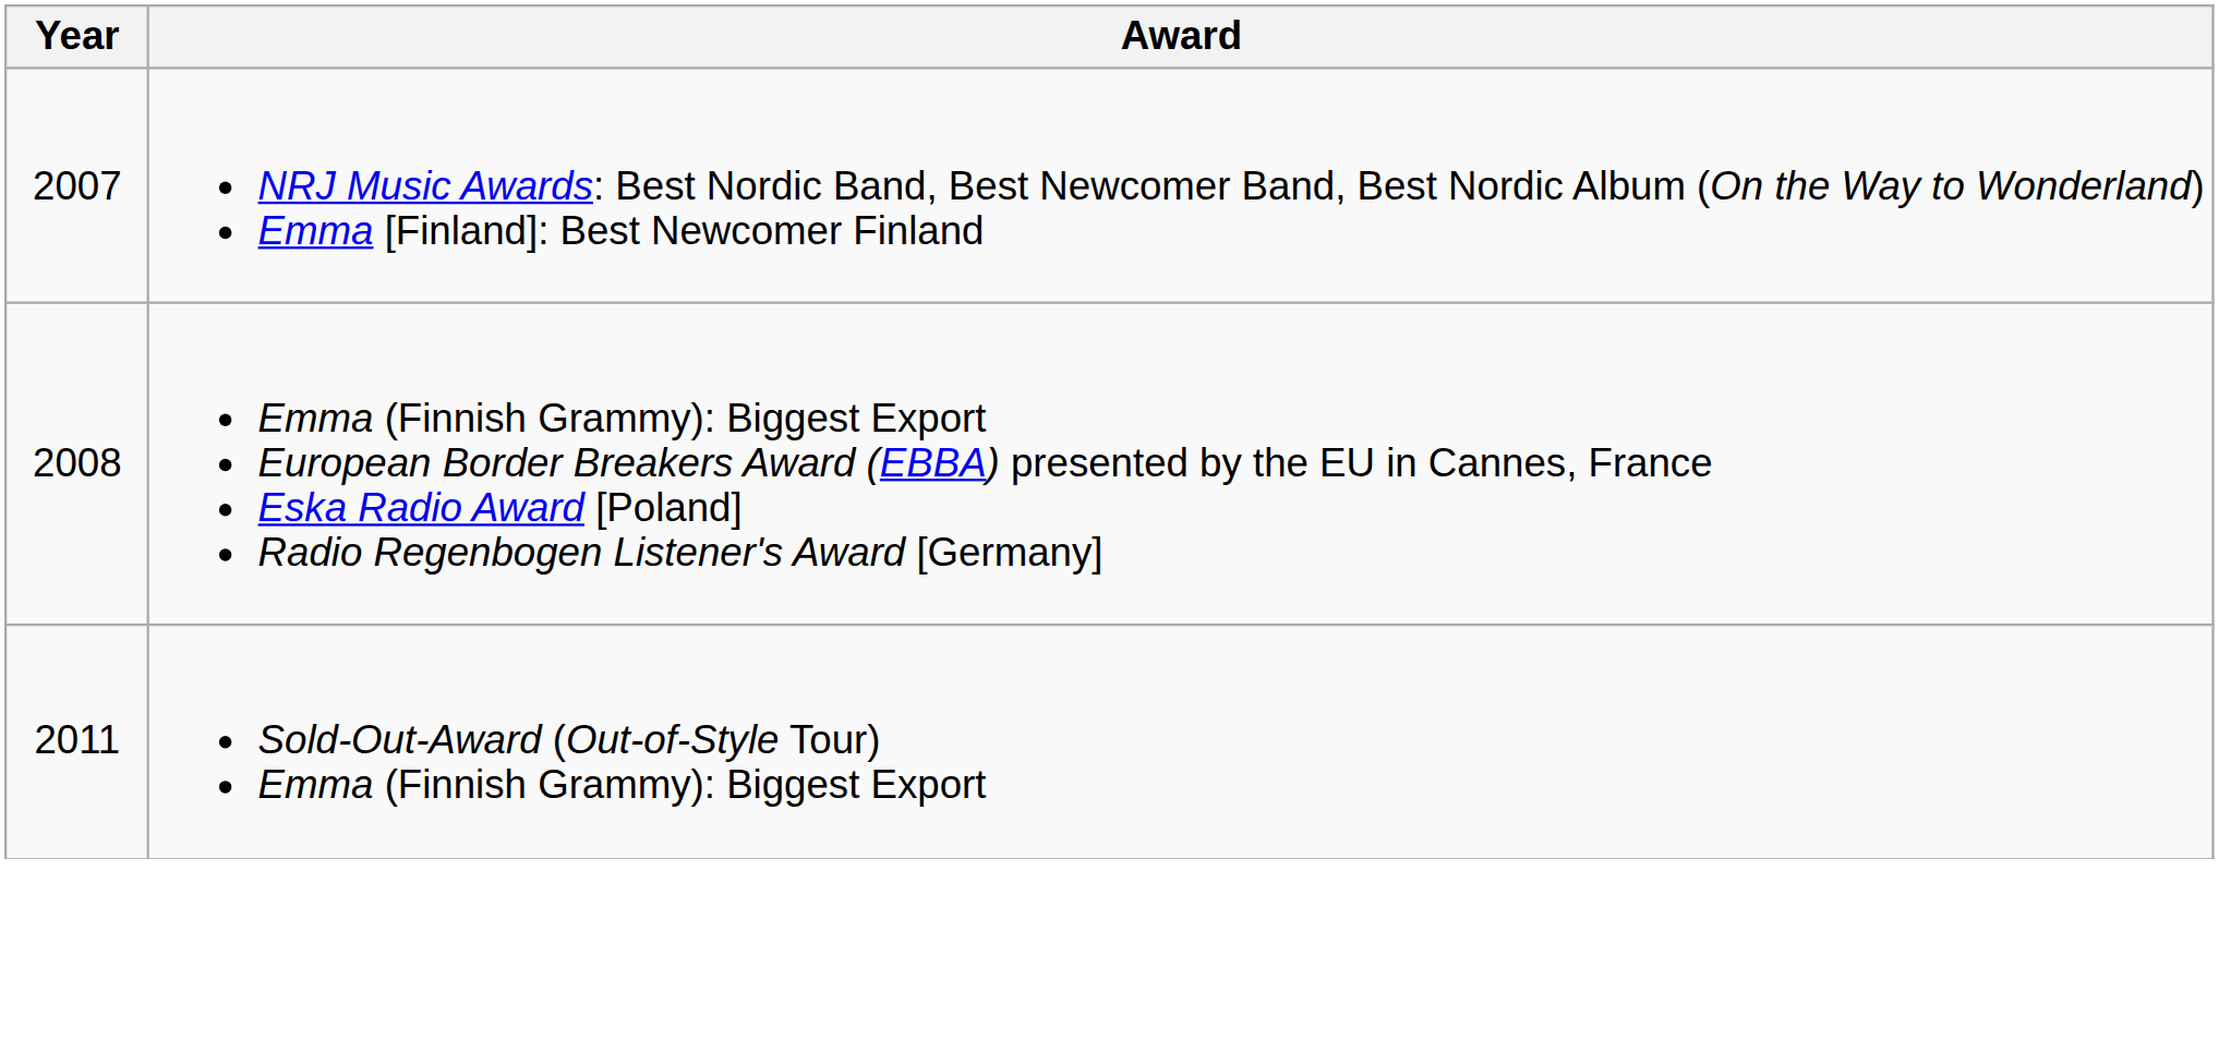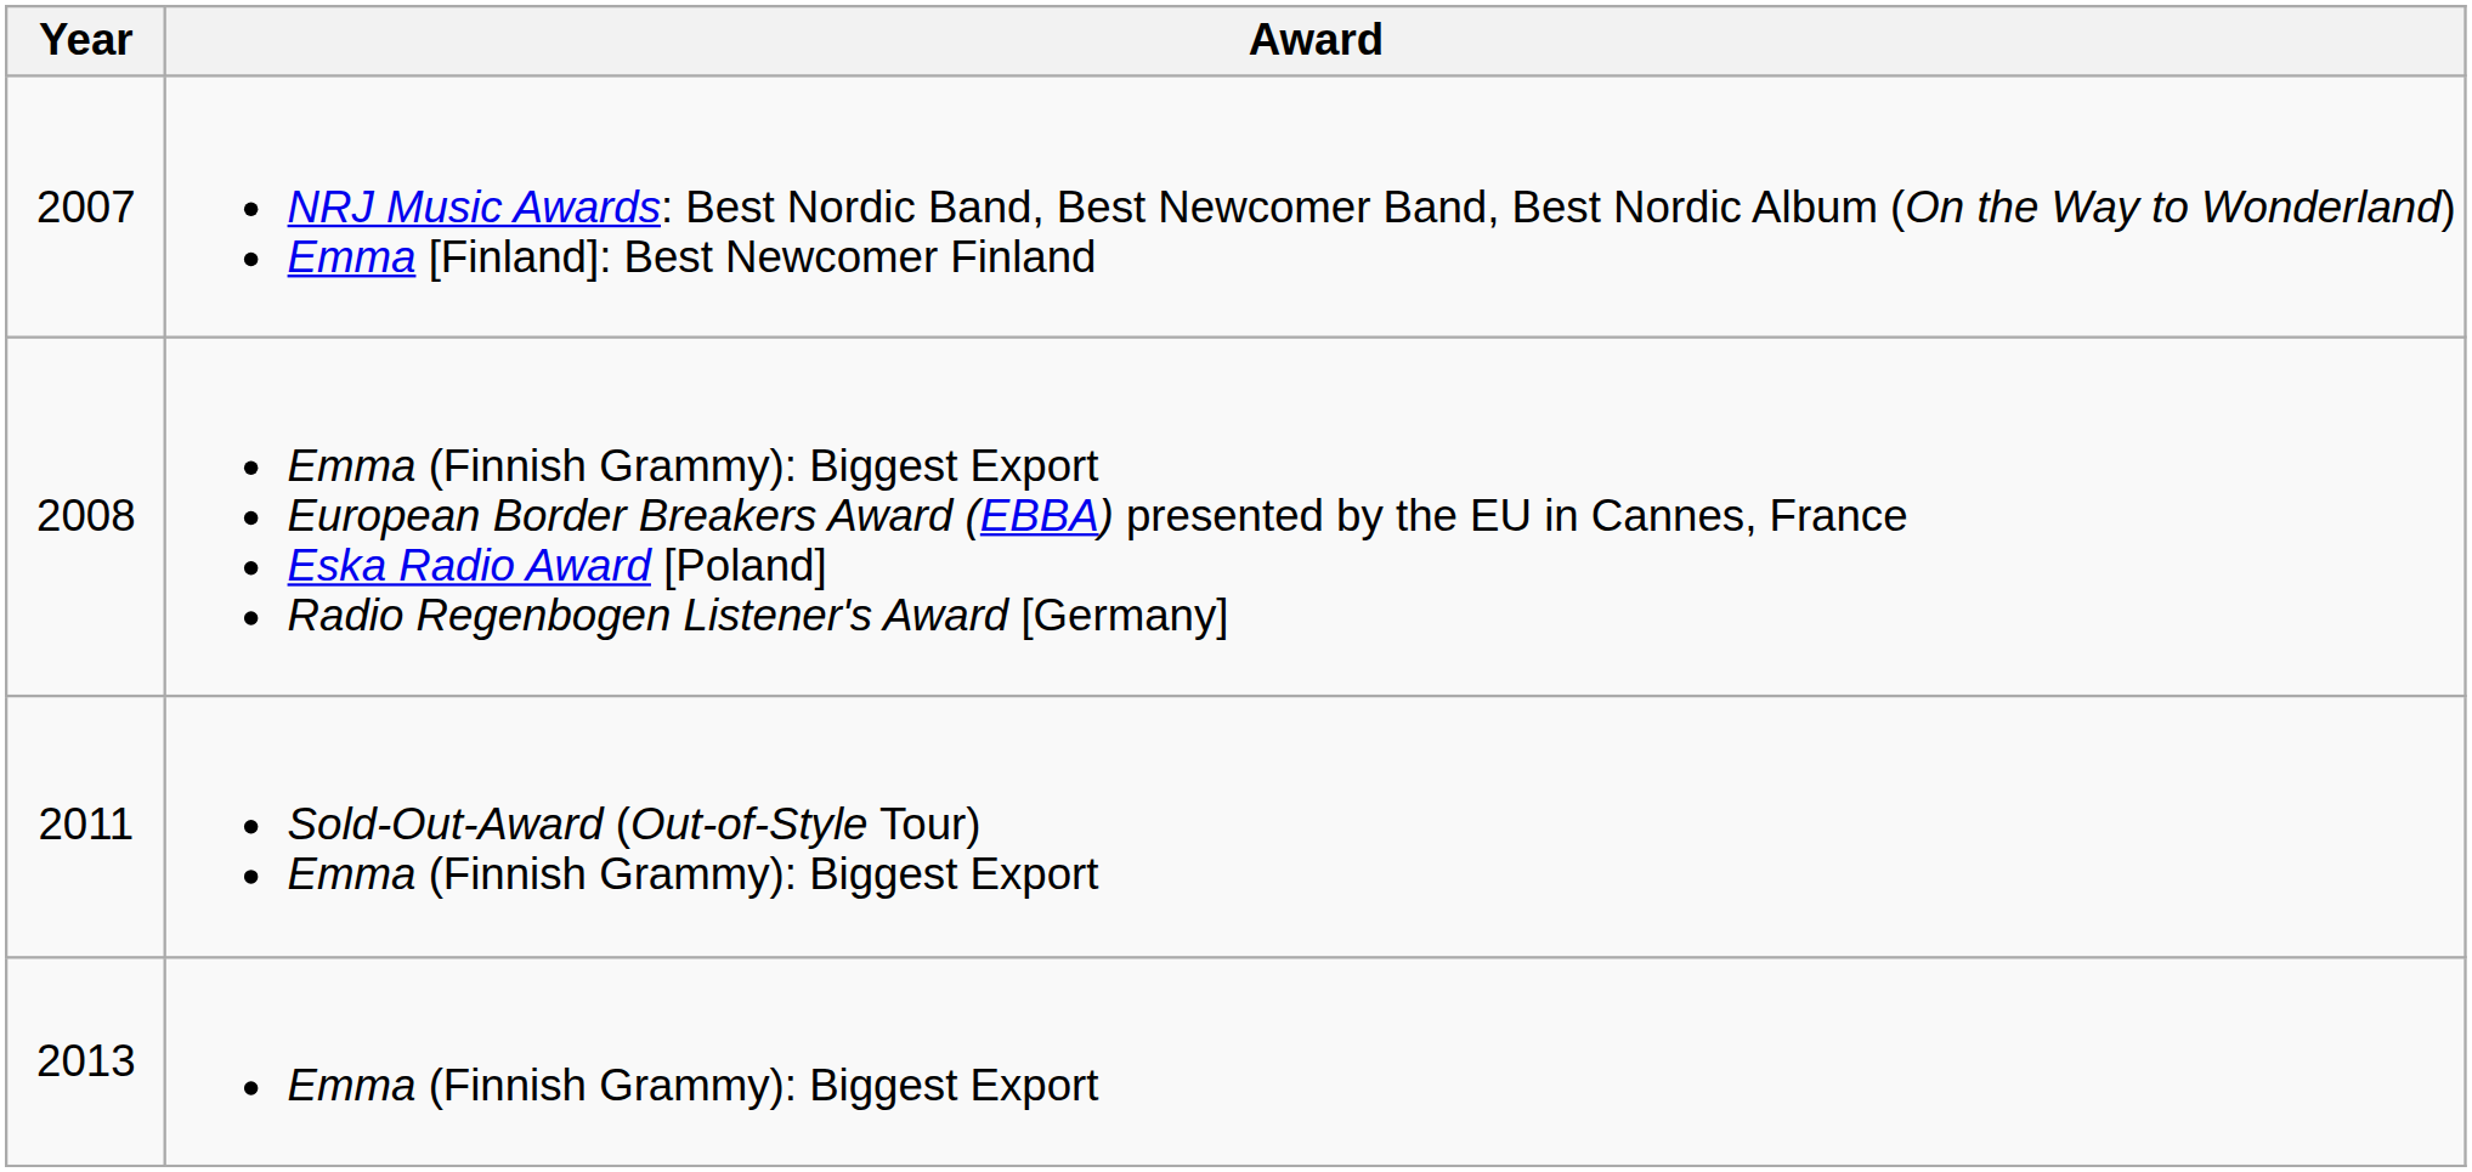 <table class="wikitable">
 <tr>
 <th style="width:50px;">Year</th>
 <th>Award</th>
 </tr>
 <tr>
 <td align="center">2007</td>
 <td><br><ul><li><em><a href='#'>NRJ Music Awards</a></em>: Best Nordic Band, Best Newcomer Band, Best Nordic Album (<em>On the Way to Wonderland</em>)</li><li><em><a href='#'>Emma</a></em> [Finland]: Best Newcomer Finland</li></ul></td>
 </tr>
 <tr>
 <td align="center">2008</td>
 <td><br><ul><li><em>Emma</em> (Finnish Grammy): Biggest Export</li><li><em>European Border Breakers Award (<a href='#'>EBBA</a>)</em> presented by the EU in Cannes, France</li><li><em><a href='#'>Eska Radio Award</a></em> [Poland]</li><li><em>Radio Regenbogen Listener's Award</em> [Germany]</li></ul></td>
 </tr>
 <tr>
 <td align="center">2011</td>
 <td><br><ul><li><em>Sold-Out-Award</em> (<em>Out-of-Style</em> Tour)</li><li><em>Emma</em> (Finnish Grammy): Biggest Export</li></ul></td>
 </tr>
+<tr>
+<td align="center">2013</td>
+<td><br><ul><li><em>Emma</em> (Finnish Grammy): Biggest Export</li></ul></td>
+</tr>
 </table>
